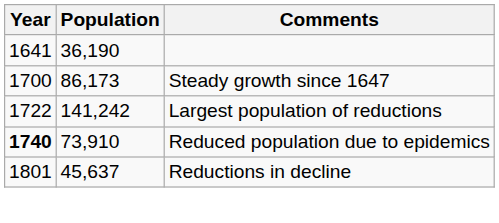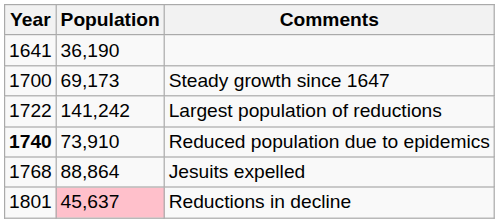 <table class="wikitable">
 <tr>
 <th>Year</th>
 <th>Population</th>
 <th>Comments</th>
 </tr>
 <tr>
 <td>1641</td>
 <td>36,190</td>
 <td></td>
 </tr>
 <tr>
 <td>1700</td>
-<td>86,173</td>
+<td>69,173</td>
 <td>Steady growth since 1647</td>
 </tr>
 <tr>
 <td>1722</td>
 <td>141,242</td>
 <td>Largest population of reductions</td>
 </tr>
 <tr>
 <td><strong>1740</strong></td>
 <td>73,910</td>
 <td>Reduced population due to epidemics</td>
 </tr>
 <tr>
+<td>1768</td>
+<td>88,864</td>
+<td>Jesuits expelled</td>
+</tr>
+<tr>
 <td>1801</td>
-<td>45,637</td>
+<td style="background: pink;">45,637</td>
 <td>Reductions in decline</td>
 </tr>
 </table>
